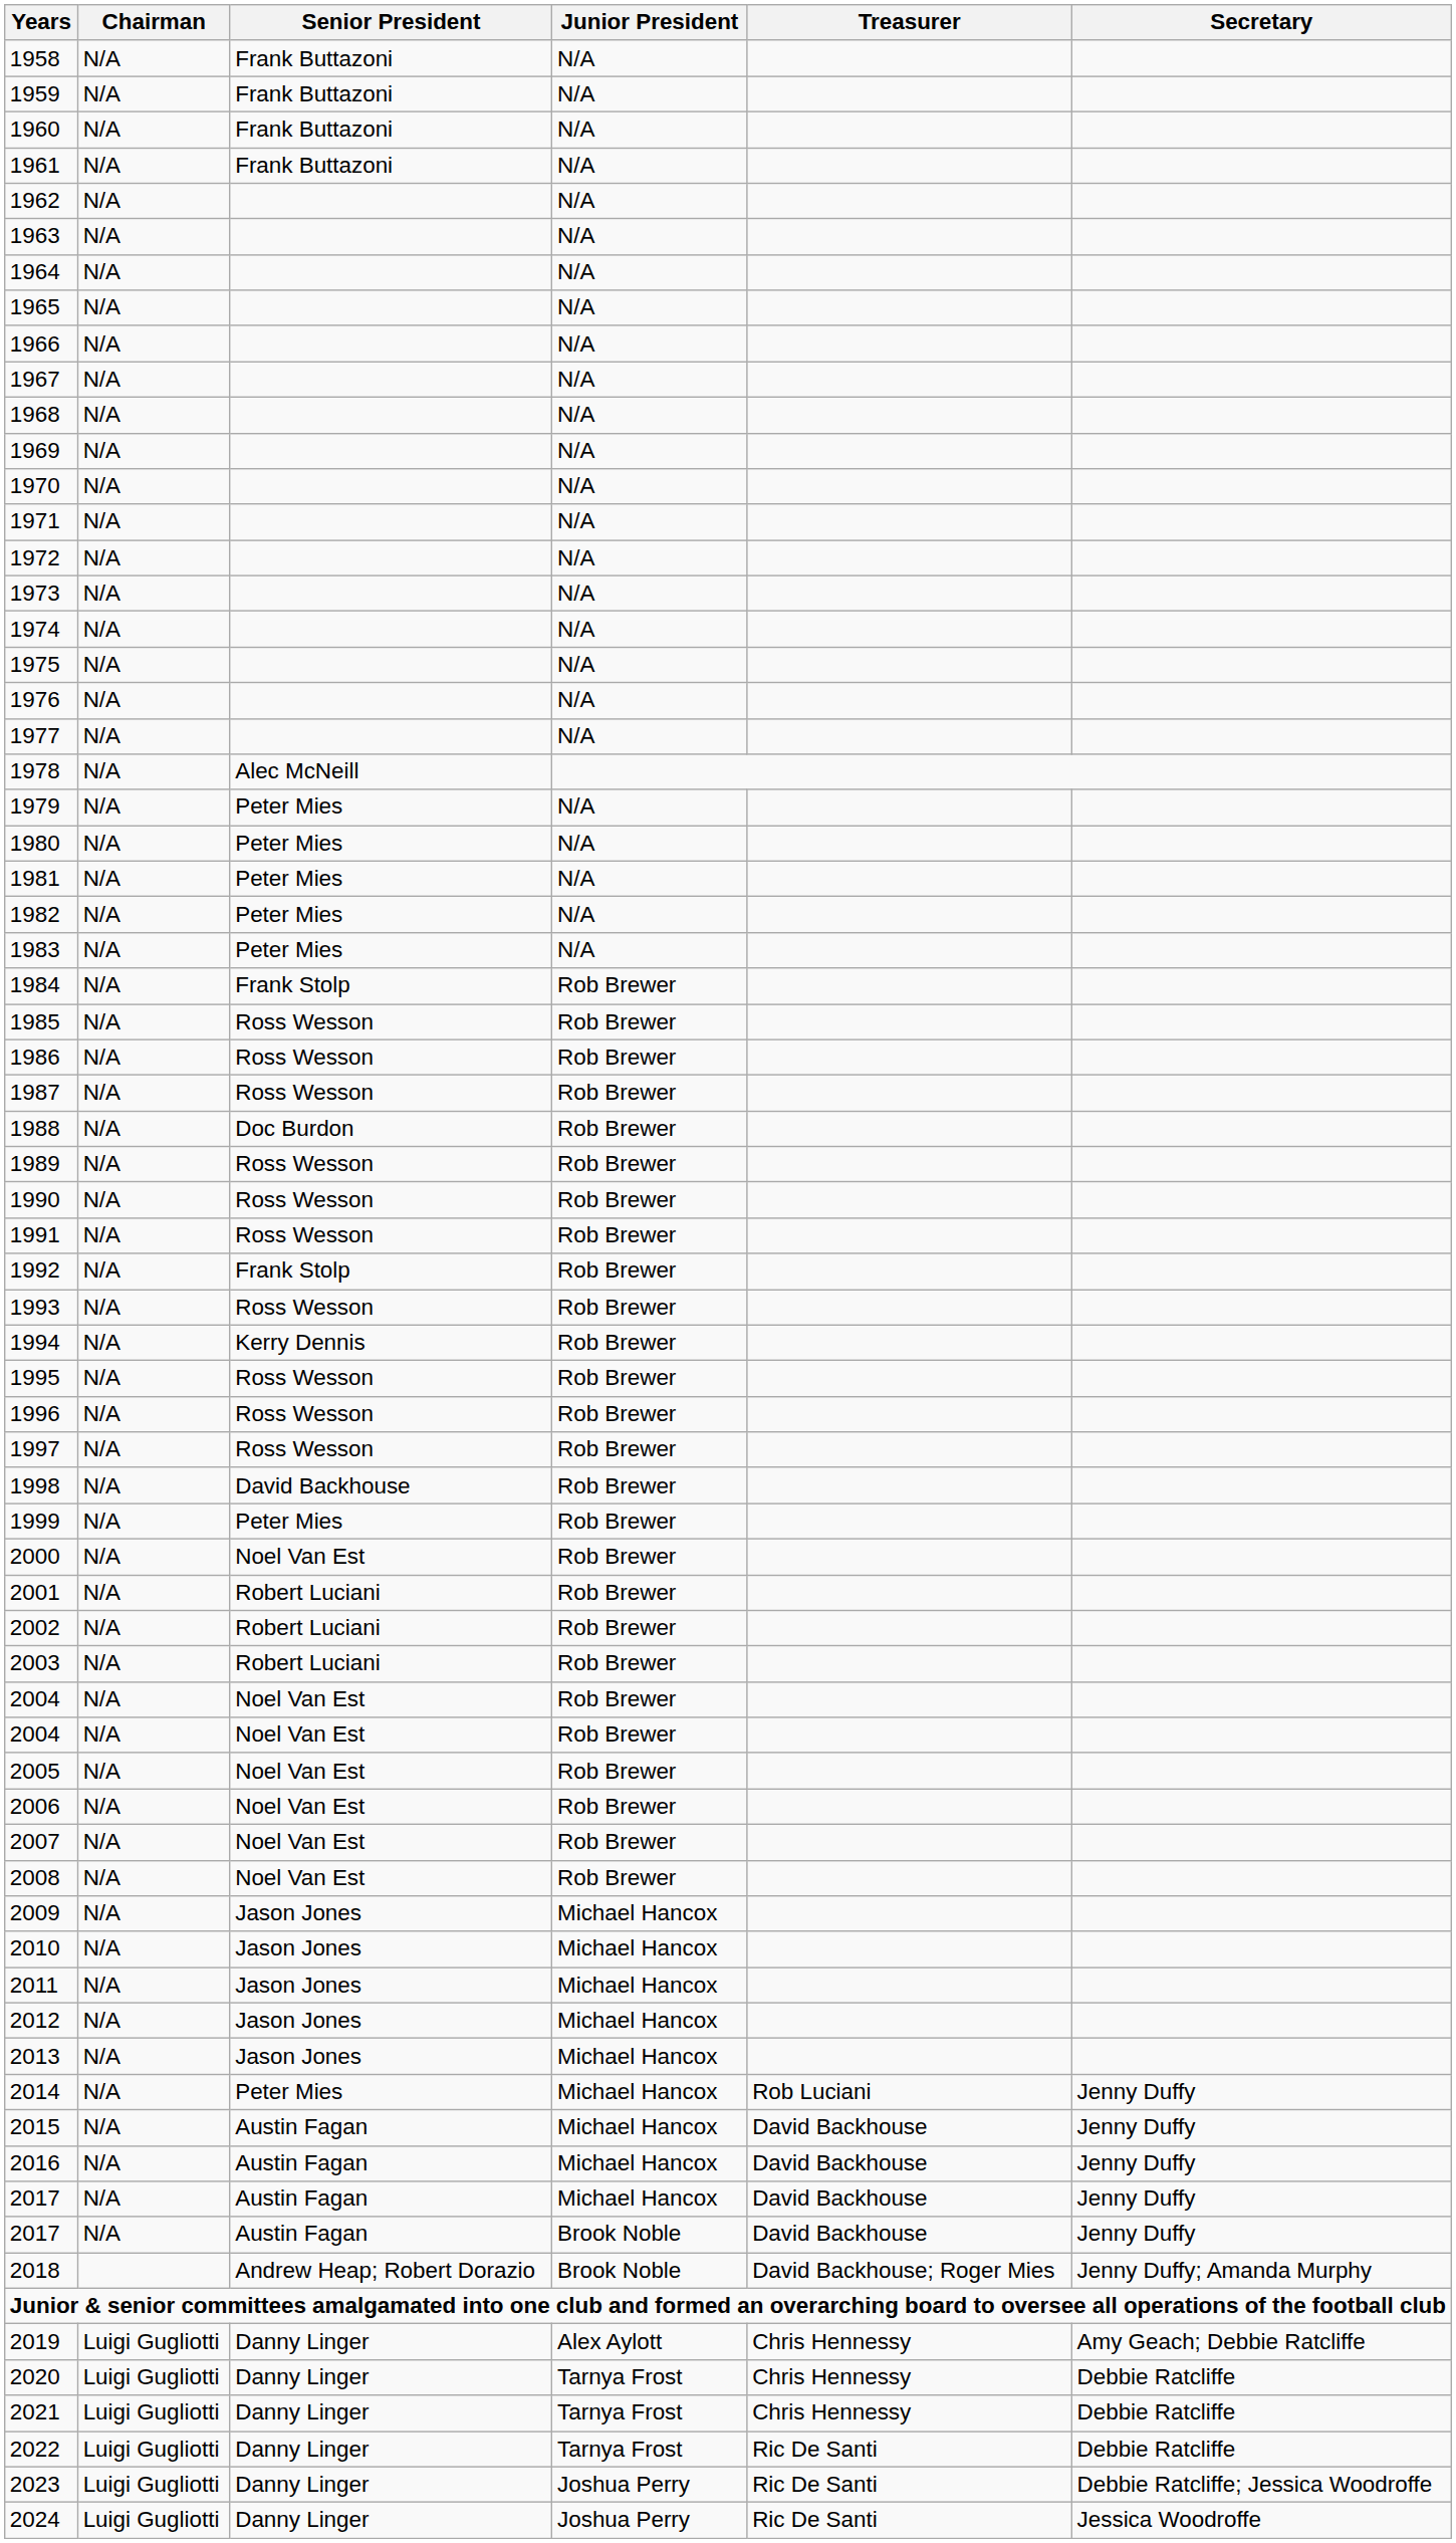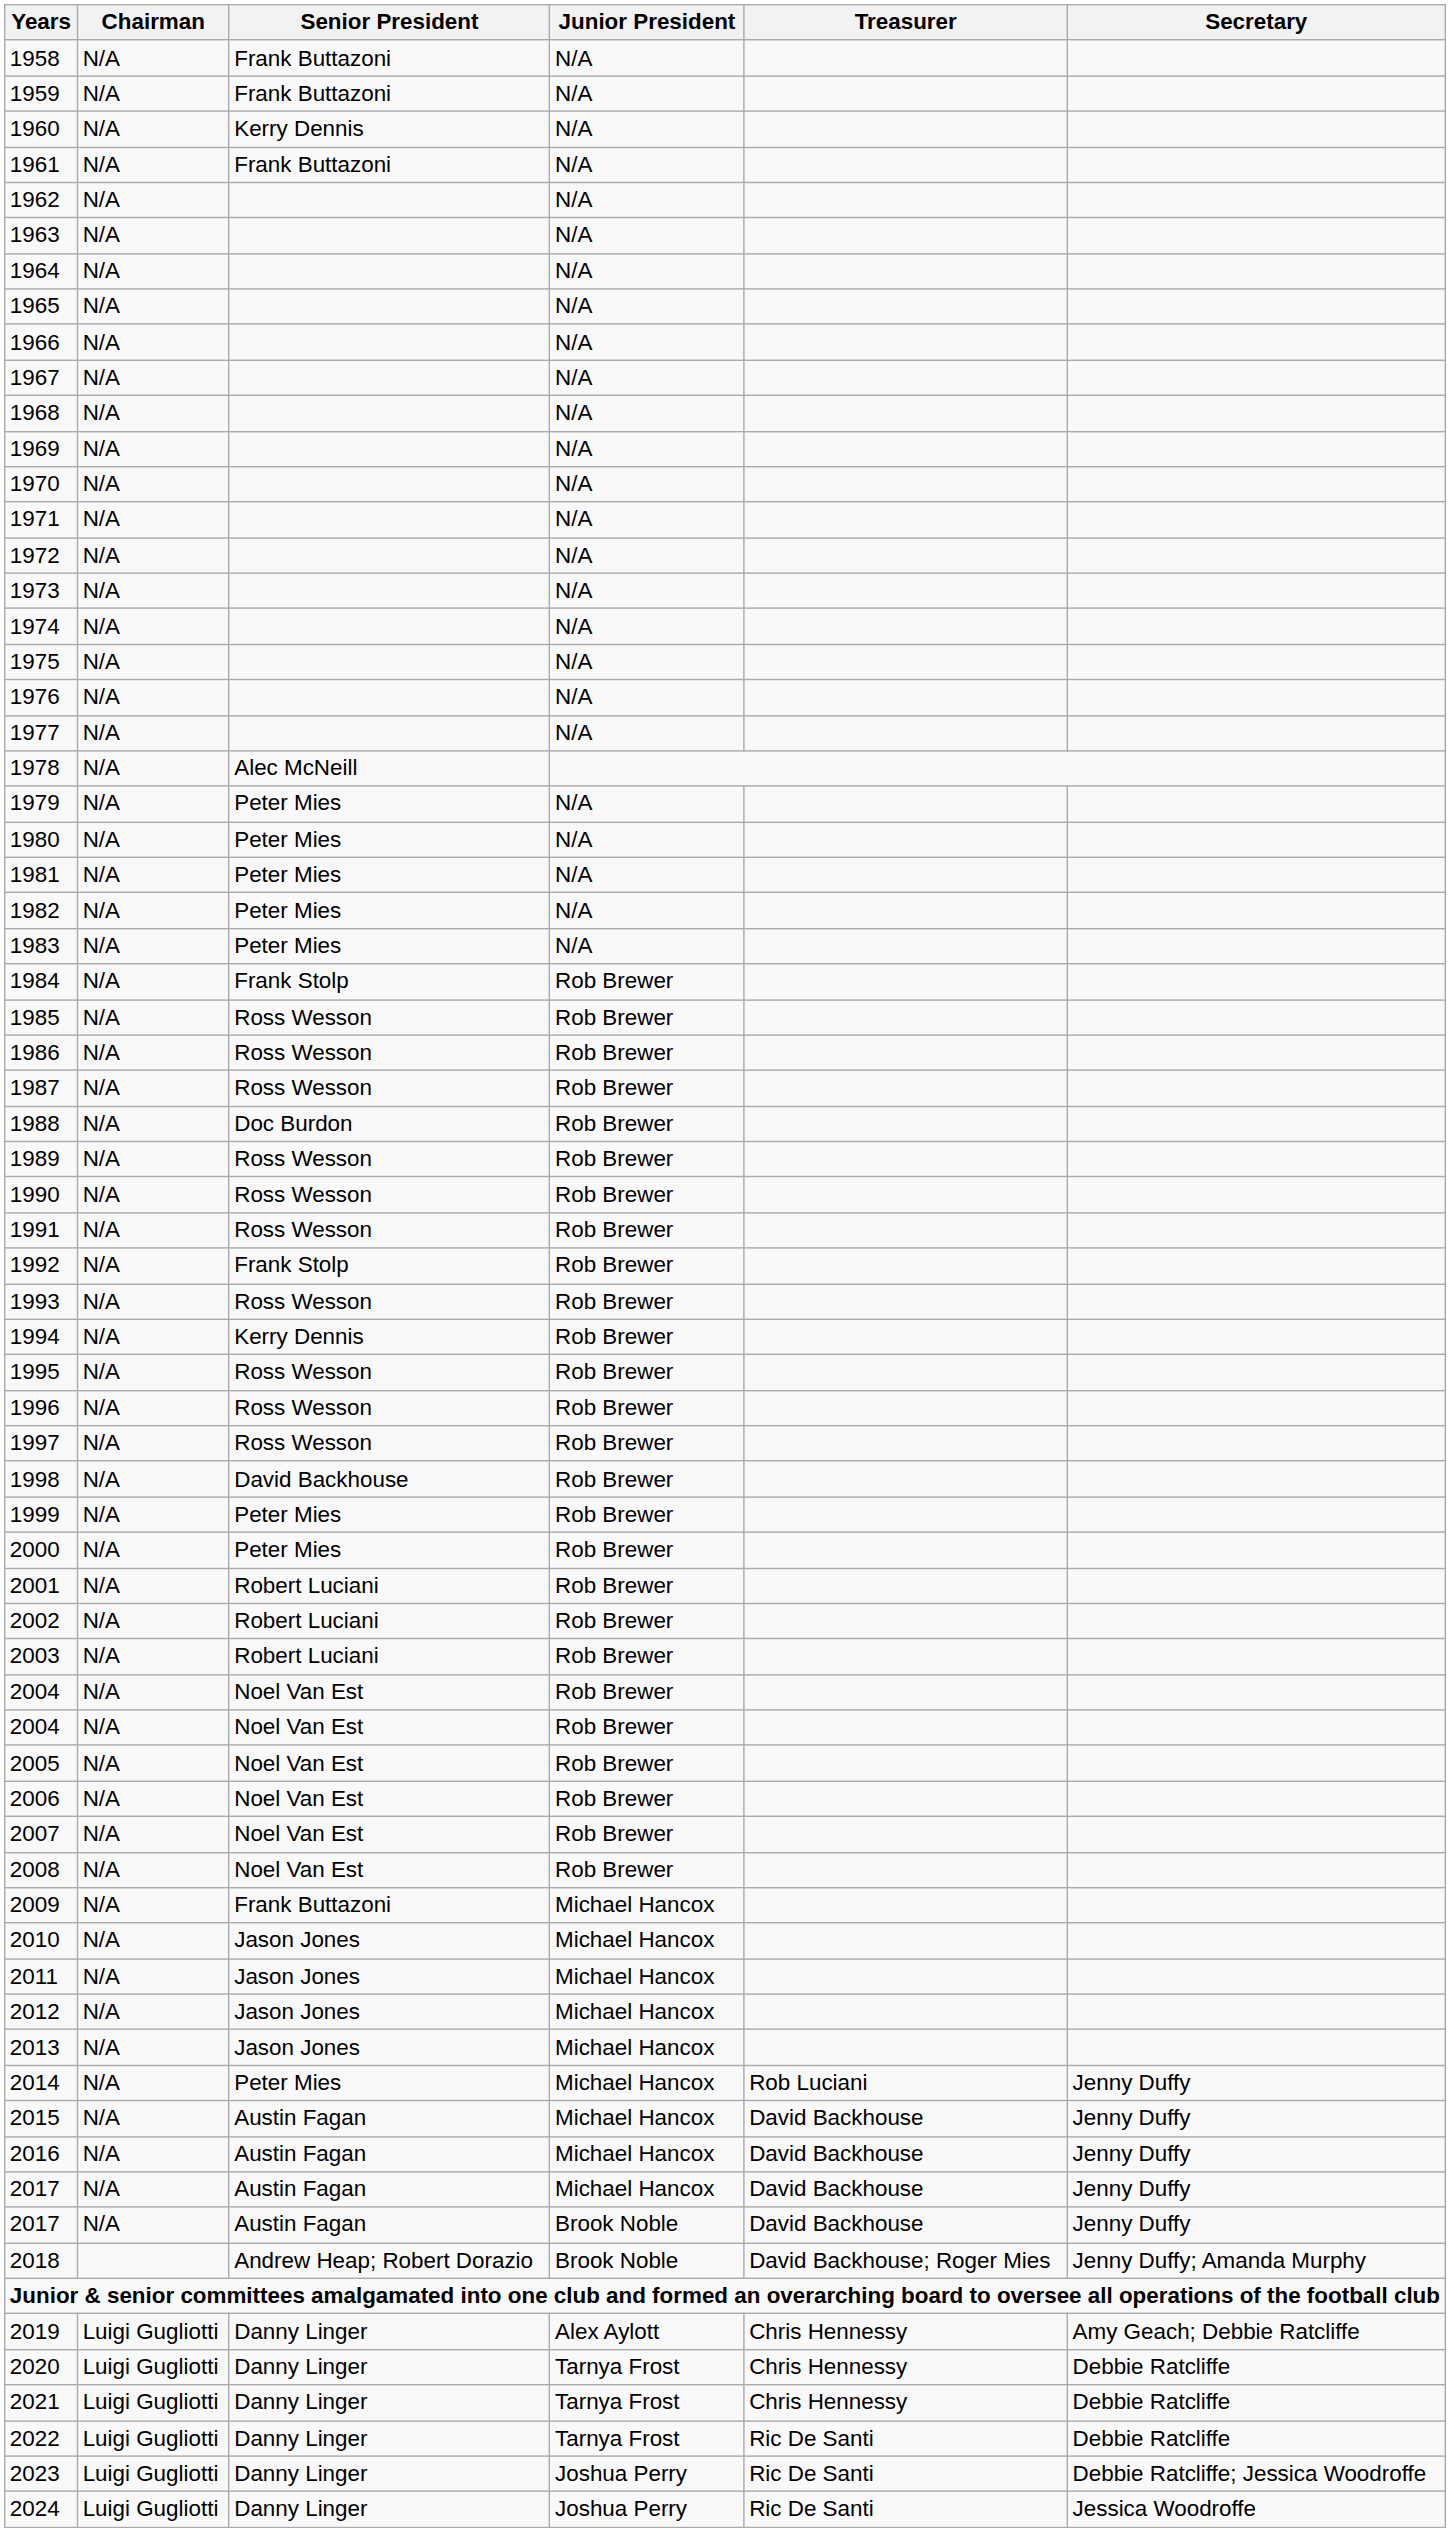 <table class="wikitable">
 <tr>
 <th>Years</th>
 <th>Chairman</th>
 <th>Senior President</th>
 <th>Junior President</th>
 <th>Treasurer</th>
 <th>Secretary</th>
 </tr>
 <tr>
 <td>1958</td>
 <td>N/A</td>
 <td> Frank Buttazoni</td>
 <td>N/A</td>
 <td></td>
 <td></td>
 </tr>
 <tr>
 <td>1959</td>
 <td>N/A</td>
 <td> Frank Buttazoni</td>
 <td>N/A</td>
 <td></td>
 <td></td>
 </tr>
 <tr>
 <td>1960</td>
 <td>N/A</td>
-<td> Frank Buttazoni</td>
+<td> Kerry Dennis</td>
 <td>N/A</td>
 <td></td>
 <td></td>
 </tr>
 <tr>
 <td>1961</td>
 <td>N/A</td>
 <td> Frank Buttazoni</td>
 <td>N/A</td>
 <td></td>
 <td></td>
 </tr>
 <tr>
 <td>1962</td>
 <td>N/A</td>
 <td></td>
 <td>N/A</td>
 <td></td>
 <td></td>
 </tr>
 <tr>
 <td>1963</td>
 <td>N/A</td>
 <td></td>
 <td>N/A</td>
 <td></td>
 <td></td>
 </tr>
 <tr>
 <td>1964</td>
 <td>N/A</td>
 <td></td>
 <td>N/A</td>
 <td></td>
 <td></td>
 </tr>
 <tr>
 <td>1965</td>
 <td>N/A</td>
 <td></td>
 <td>N/A</td>
 <td></td>
 <td></td>
 </tr>
 <tr>
 <td>1966</td>
 <td>N/A</td>
 <td></td>
 <td>N/A</td>
 <td></td>
 <td></td>
 </tr>
 <tr>
 <td>1967</td>
 <td>N/A</td>
 <td></td>
 <td>N/A</td>
 <td></td>
 <td></td>
 </tr>
 <tr>
 <td>1968</td>
 <td>N/A</td>
 <td></td>
 <td>N/A</td>
 <td></td>
 <td></td>
 </tr>
 <tr>
 <td>1969</td>
 <td>N/A</td>
 <td></td>
 <td>N/A</td>
 <td></td>
 <td></td>
 </tr>
 <tr>
 <td>1970</td>
 <td>N/A</td>
 <td></td>
 <td>N/A</td>
 <td></td>
 <td></td>
 </tr>
 <tr>
 <td>1971</td>
 <td>N/A</td>
 <td></td>
 <td>N/A</td>
 <td></td>
 <td></td>
 </tr>
 <tr>
 <td>1972</td>
 <td>N/A</td>
 <td></td>
 <td>N/A</td>
 <td></td>
 <td></td>
 </tr>
 <tr>
 <td>1973</td>
 <td>N/A</td>
 <td></td>
 <td>N/A</td>
 <td></td>
 <td></td>
 </tr>
 <tr>
 <td>1974</td>
 <td>N/A</td>
 <td></td>
 <td>N/A</td>
 <td></td>
 <td></td>
 </tr>
 <tr>
 <td>1975</td>
 <td>N/A</td>
 <td></td>
 <td>N/A</td>
 <td></td>
 <td></td>
 </tr>
 <tr>
 <td>1976</td>
 <td>N/A</td>
 <td></td>
 <td>N/A</td>
 <td></td>
 <td></td>
 </tr>
 <tr>
 <td>1977</td>
 <td>N/A</td>
 <td></td>
 <td>N/A</td>
 <td></td>
 <td></td>
 </tr>
 <tr>
 <td>1978</td>
 <td>N/A</td>
 <td> Alec McNeill</td>
 </tr>
 <tr>
 <td>1979</td>
 <td>N/A</td>
 <td> Peter Mies</td>
 <td>N/A</td>
 <td></td>
 <td></td>
 </tr>
 <tr>
 <td>1980</td>
 <td>N/A</td>
 <td> Peter Mies</td>
 <td>N/A</td>
 <td></td>
 <td></td>
 </tr>
 <tr>
 <td>1981</td>
 <td>N/A</td>
 <td> Peter Mies</td>
 <td>N/A</td>
 <td></td>
 <td></td>
 </tr>
 <tr>
 <td>1982</td>
 <td>N/A</td>
 <td> Peter Mies</td>
 <td>N/A</td>
 <td></td>
 <td></td>
 </tr>
 <tr>
 <td>1983</td>
 <td>N/A</td>
 <td> Peter Mies</td>
 <td>N/A</td>
 <td></td>
 <td></td>
 </tr>
 <tr>
 <td>1984</td>
 <td>N/A</td>
 <td> Frank Stolp</td>
 <td> Rob Brewer</td>
 <td></td>
 <td></td>
 </tr>
 <tr>
 <td>1985</td>
 <td>N/A</td>
 <td> Ross Wesson</td>
 <td> Rob Brewer</td>
 <td></td>
 <td></td>
 </tr>
 <tr>
 <td>1986</td>
 <td>N/A</td>
 <td> Ross Wesson</td>
 <td> Rob Brewer</td>
 <td></td>
 <td></td>
 </tr>
 <tr>
 <td>1987</td>
 <td>N/A</td>
 <td> Ross Wesson</td>
 <td> Rob Brewer</td>
 <td></td>
 <td></td>
 </tr>
 <tr>
 <td>1988</td>
 <td>N/A</td>
 <td> Doc Burdon</td>
 <td> Rob Brewer</td>
 <td></td>
 <td></td>
 </tr>
 <tr>
 <td>1989</td>
 <td>N/A</td>
 <td> Ross Wesson</td>
 <td> Rob Brewer</td>
 <td></td>
 <td></td>
 </tr>
 <tr>
 <td>1990</td>
 <td>N/A</td>
 <td> Ross Wesson</td>
 <td> Rob Brewer</td>
 <td></td>
 <td></td>
 </tr>
 <tr>
 <td>1991</td>
 <td>N/A</td>
 <td> Ross Wesson</td>
 <td> Rob Brewer</td>
 <td></td>
 <td></td>
 </tr>
 <tr>
 <td>1992</td>
 <td>N/A</td>
 <td> Frank Stolp</td>
 <td> Rob Brewer</td>
 <td></td>
 <td></td>
 </tr>
 <tr>
 <td>1993</td>
 <td>N/A</td>
 <td> Ross Wesson</td>
 <td> Rob Brewer</td>
 <td></td>
 <td></td>
 </tr>
 <tr>
 <td>1994</td>
 <td>N/A</td>
 <td> Kerry Dennis</td>
 <td> Rob Brewer</td>
 <td></td>
 <td></td>
 </tr>
 <tr>
 <td>1995</td>
 <td>N/A</td>
 <td> Ross Wesson</td>
 <td> Rob Brewer</td>
 <td></td>
 <td></td>
 </tr>
 <tr>
 <td>1996</td>
 <td>N/A</td>
 <td> Ross Wesson</td>
 <td> Rob Brewer</td>
 <td></td>
 <td></td>
 </tr>
 <tr>
 <td>1997</td>
 <td>N/A</td>
 <td> Ross Wesson</td>
 <td> Rob Brewer</td>
 <td></td>
 <td></td>
 </tr>
 <tr>
 <td>1998</td>
 <td>N/A</td>
 <td> David Backhouse</td>
 <td> Rob Brewer</td>
 <td></td>
 <td></td>
 </tr>
 <tr>
 <td>1999</td>
 <td>N/A</td>
 <td> Peter Mies</td>
 <td> Rob Brewer</td>
 <td></td>
 <td></td>
 </tr>
 <tr>
 <td>2000</td>
 <td>N/A</td>
-<td> Noel Van Est</td>
+<td> Peter Mies</td>
 <td> Rob Brewer</td>
 <td></td>
 <td></td>
 </tr>
 <tr>
 <td>2001</td>
 <td>N/A</td>
 <td> Robert Luciani</td>
 <td> Rob Brewer</td>
 <td></td>
 <td></td>
 </tr>
 <tr>
 <td>2002</td>
 <td>N/A</td>
 <td> Robert Luciani</td>
 <td> Rob Brewer</td>
 <td></td>
 <td></td>
 </tr>
 <tr>
 <td>2003</td>
 <td>N/A</td>
 <td> Robert Luciani</td>
 <td> Rob Brewer</td>
 <td></td>
 <td></td>
 </tr>
 <tr>
 <td>2004</td>
 <td>N/A</td>
 <td> Noel Van Est</td>
 <td> Rob Brewer</td>
 <td></td>
 <td></td>
 </tr>
 <tr>
 <td>2004</td>
 <td>N/A</td>
 <td> Noel Van Est</td>
 <td> Rob Brewer</td>
 <td></td>
 <td></td>
 </tr>
 <tr>
 <td>2005</td>
 <td>N/A</td>
 <td> Noel Van Est</td>
 <td> Rob Brewer</td>
 <td></td>
 <td></td>
 </tr>
 <tr>
 <td>2006</td>
 <td>N/A</td>
 <td> Noel Van Est</td>
 <td> Rob Brewer</td>
 <td></td>
 <td></td>
 </tr>
 <tr>
 <td>2007</td>
 <td>N/A</td>
 <td> Noel Van Est</td>
 <td> Rob Brewer</td>
 <td></td>
 <td></td>
 </tr>
 <tr>
 <td>2008</td>
 <td>N/A</td>
 <td> Noel Van Est</td>
 <td> Rob Brewer</td>
 <td></td>
 <td></td>
 </tr>
 <tr>
 <td>2009</td>
 <td>N/A</td>
-<td> Jason Jones</td>
+<td> Frank Buttazoni</td>
 <td> Michael Hancox</td>
 <td></td>
 <td></td>
 </tr>
 <tr>
 <td>2010</td>
 <td>N/A</td>
 <td> Jason Jones</td>
 <td> Michael Hancox</td>
 <td></td>
 <td></td>
 </tr>
 <tr>
 <td>2011</td>
 <td>N/A</td>
 <td> Jason Jones</td>
 <td> Michael Hancox</td>
 <td></td>
 <td></td>
 </tr>
 <tr>
 <td>2012</td>
 <td>N/A</td>
 <td> Jason Jones</td>
 <td> Michael Hancox</td>
 <td></td>
 <td></td>
 </tr>
 <tr>
 <td>2013</td>
 <td>N/A</td>
 <td> Jason Jones</td>
 <td> Michael Hancox</td>
 <td></td>
 <td></td>
 </tr>
 <tr>
 <td>2014</td>
 <td>N/A</td>
 <td> Peter Mies</td>
 <td> Michael Hancox</td>
 <td> Rob Luciani</td>
 <td> Jenny Duffy</td>
 </tr>
 <tr>
 <td>2015</td>
 <td>N/A</td>
 <td> Austin Fagan</td>
 <td> Michael Hancox</td>
 <td> David Backhouse</td>
 <td> Jenny Duffy</td>
 </tr>
 <tr>
 <td>2016</td>
 <td>N/A</td>
 <td> Austin Fagan</td>
 <td> Michael Hancox</td>
 <td> David Backhouse</td>
 <td> Jenny Duffy</td>
 </tr>
 <tr>
 <td>2017</td>
 <td>N/A</td>
 <td> Austin Fagan</td>
 <td> Michael Hancox</td>
 <td> David Backhouse</td>
 <td> Jenny Duffy</td>
 </tr>
 <tr>
 <td>2017</td>
 <td>N/A</td>
 <td> Austin Fagan</td>
 <td> Brook Noble</td>
 <td> David Backhouse</td>
 <td> Jenny Duffy</td>
 </tr>
 <tr>
 <td>2018</td>
 <td></td>
 <td> Andrew Heap;  Robert Dorazio</td>
 <td> Brook Noble</td>
 <td> David Backhouse;  Roger Mies</td>
 <td> Jenny Duffy;  Amanda Murphy</td>
 </tr>
 <tr>
 <td !  rowspan=1 colspan=6 align=center><strong>Junior & senior committees amalgamated into one club and formed an overarching board to oversee all operations of the football club</strong></td>
 </tr>
 <tr>
 <td>2019</td>
 <td> Luigi Gugliotti</td>
 <td> Danny Linger</td>
 <td> Alex Aylott</td>
 <td> Chris Hennessy</td>
 <td> Amy Geach;  Debbie Ratcliffe</td>
 </tr>
 <tr>
 <td>2020</td>
 <td> Luigi Gugliotti</td>
 <td> Danny Linger</td>
 <td> Tarnya Frost</td>
 <td> Chris Hennessy</td>
 <td> Debbie Ratcliffe</td>
 </tr>
 <tr>
 <td>2021</td>
 <td> Luigi Gugliotti</td>
 <td> Danny Linger</td>
 <td> Tarnya Frost</td>
 <td> Chris Hennessy</td>
 <td> Debbie Ratcliffe</td>
 </tr>
 <tr>
 <td>2022</td>
 <td> Luigi Gugliotti</td>
 <td> Danny Linger</td>
 <td> Tarnya Frost</td>
 <td> Ric De Santi</td>
 <td> Debbie Ratcliffe</td>
 </tr>
 <tr>
 <td>2023</td>
 <td> Luigi Gugliotti</td>
 <td> Danny Linger</td>
 <td> Joshua Perry</td>
 <td> Ric De Santi</td>
 <td> Debbie Ratcliffe;  Jessica Woodroffe</td>
 </tr>
 <tr>
 <td>2024</td>
 <td> Luigi Gugliotti</td>
 <td> Danny Linger</td>
 <td> Joshua Perry</td>
 <td> Ric De Santi</td>
 <td> Jessica Woodroffe</td>
 </tr>
 </table>
